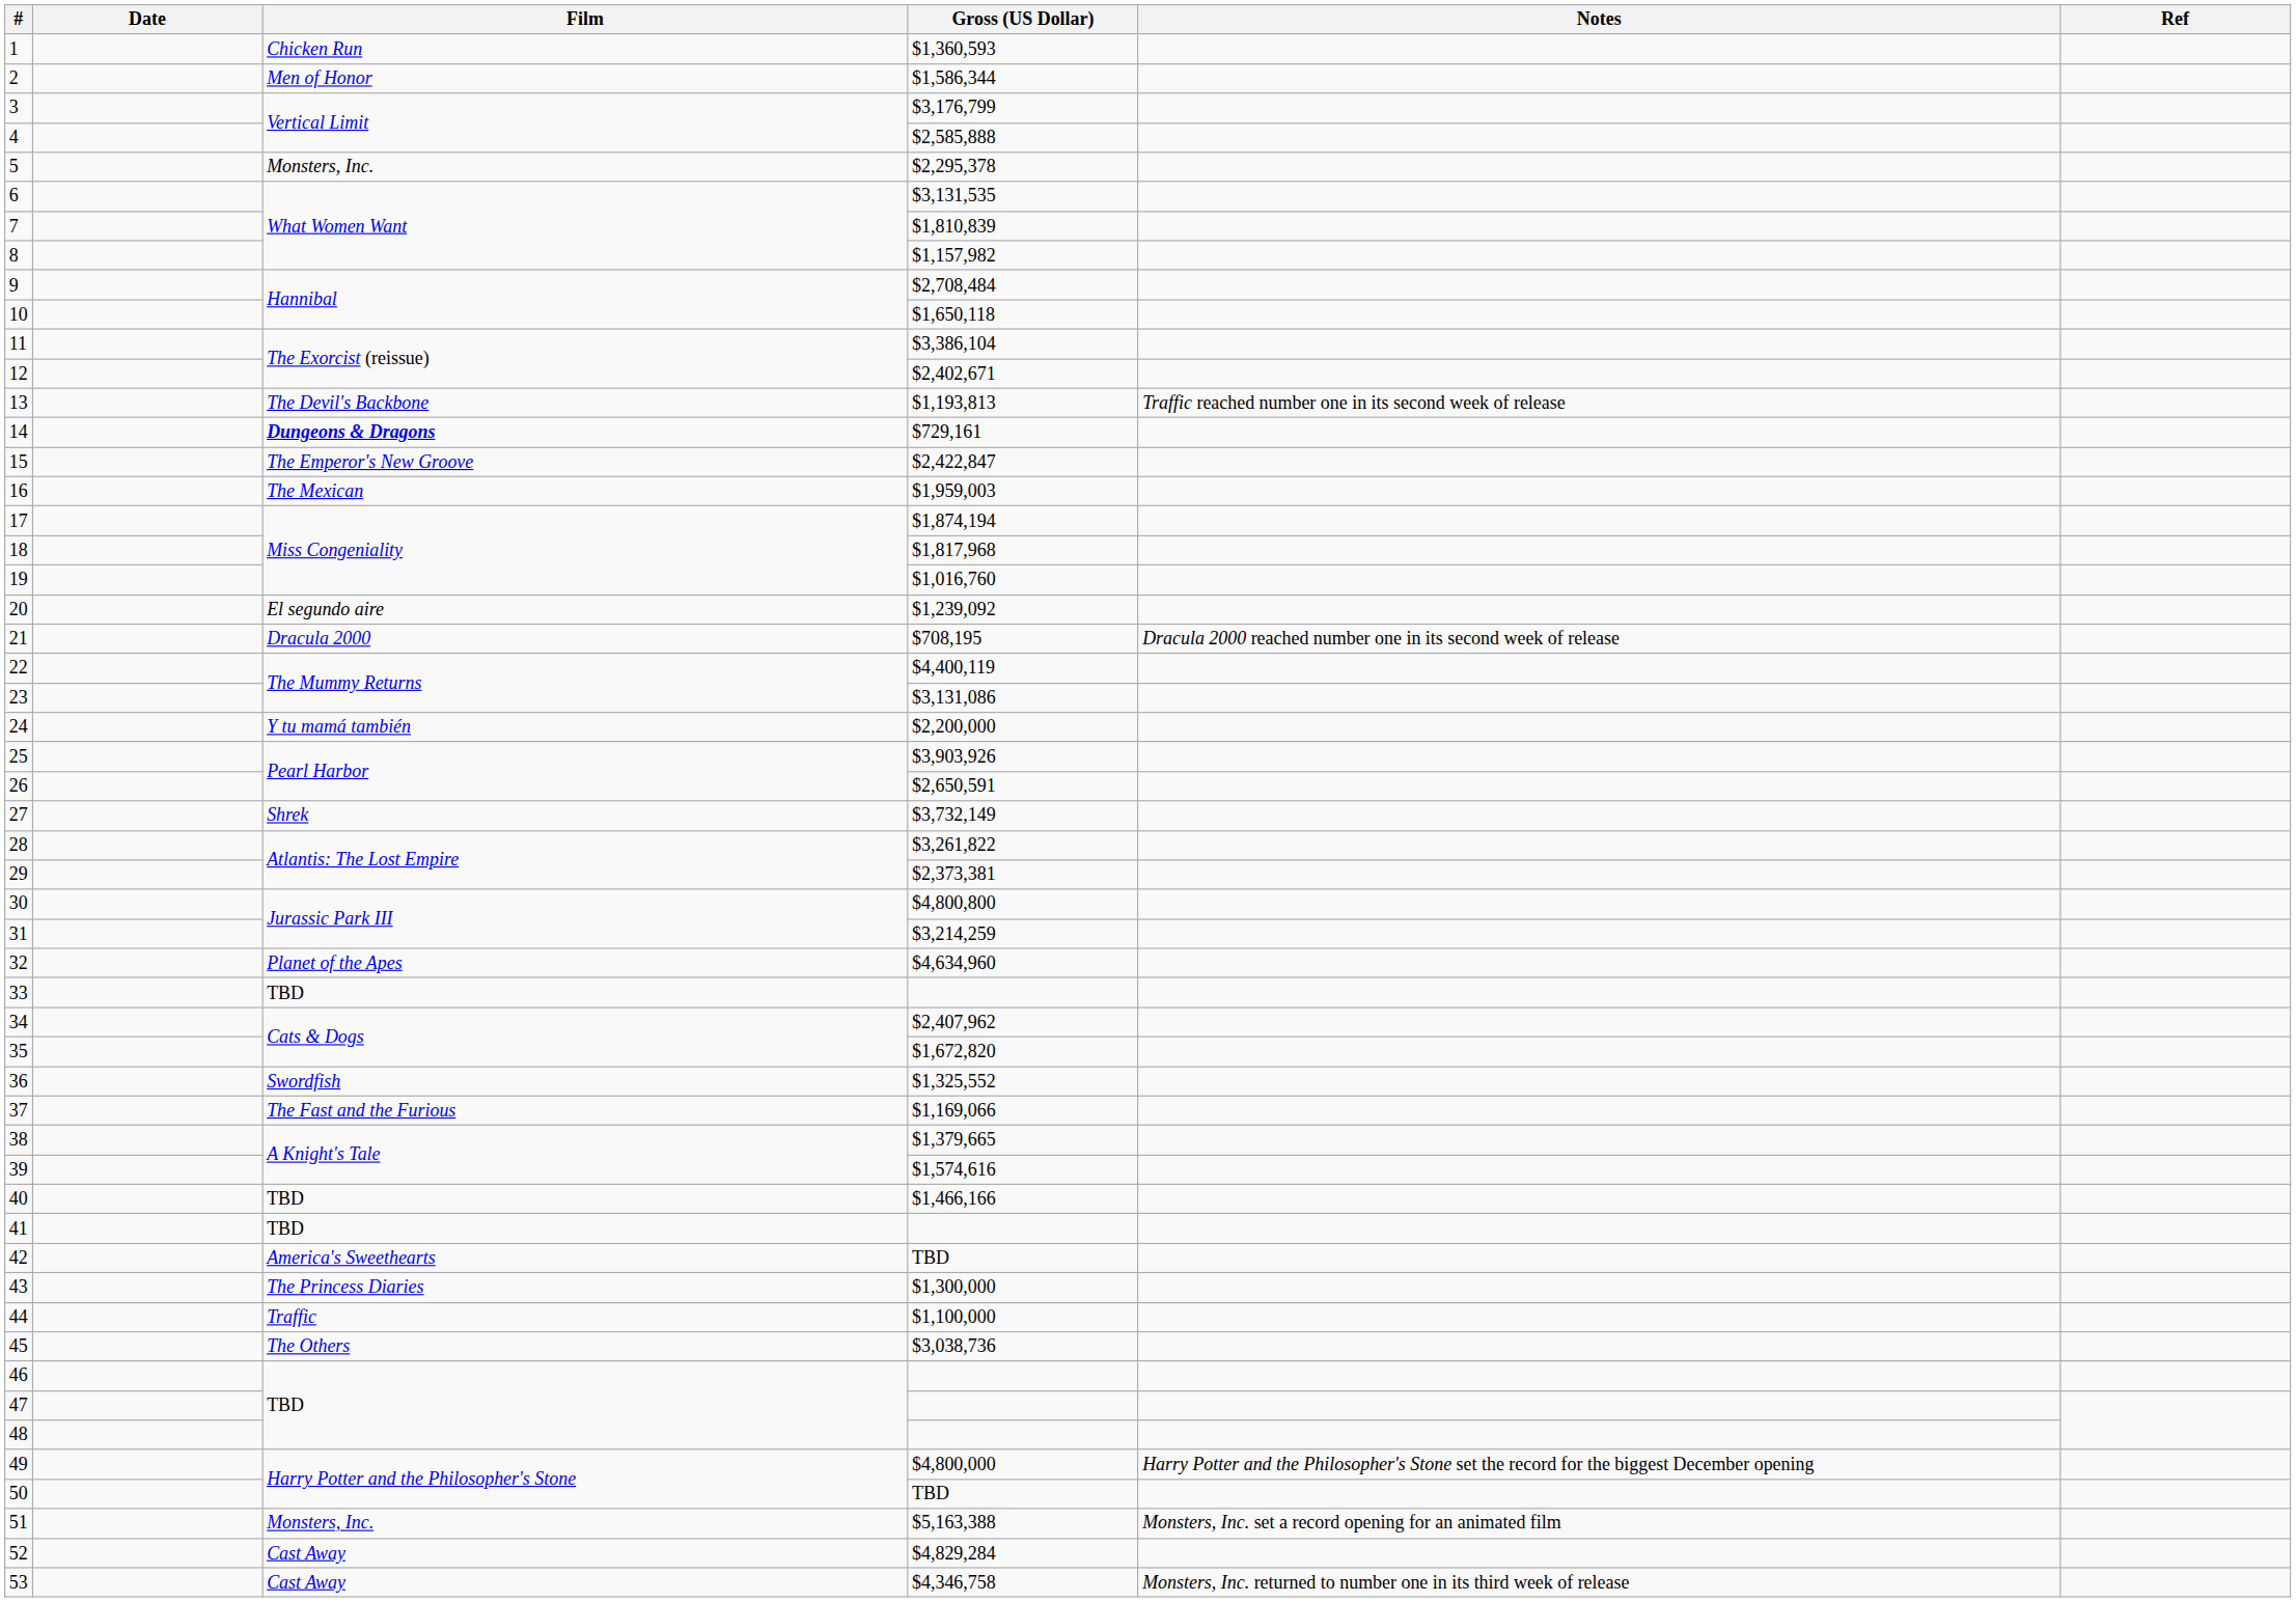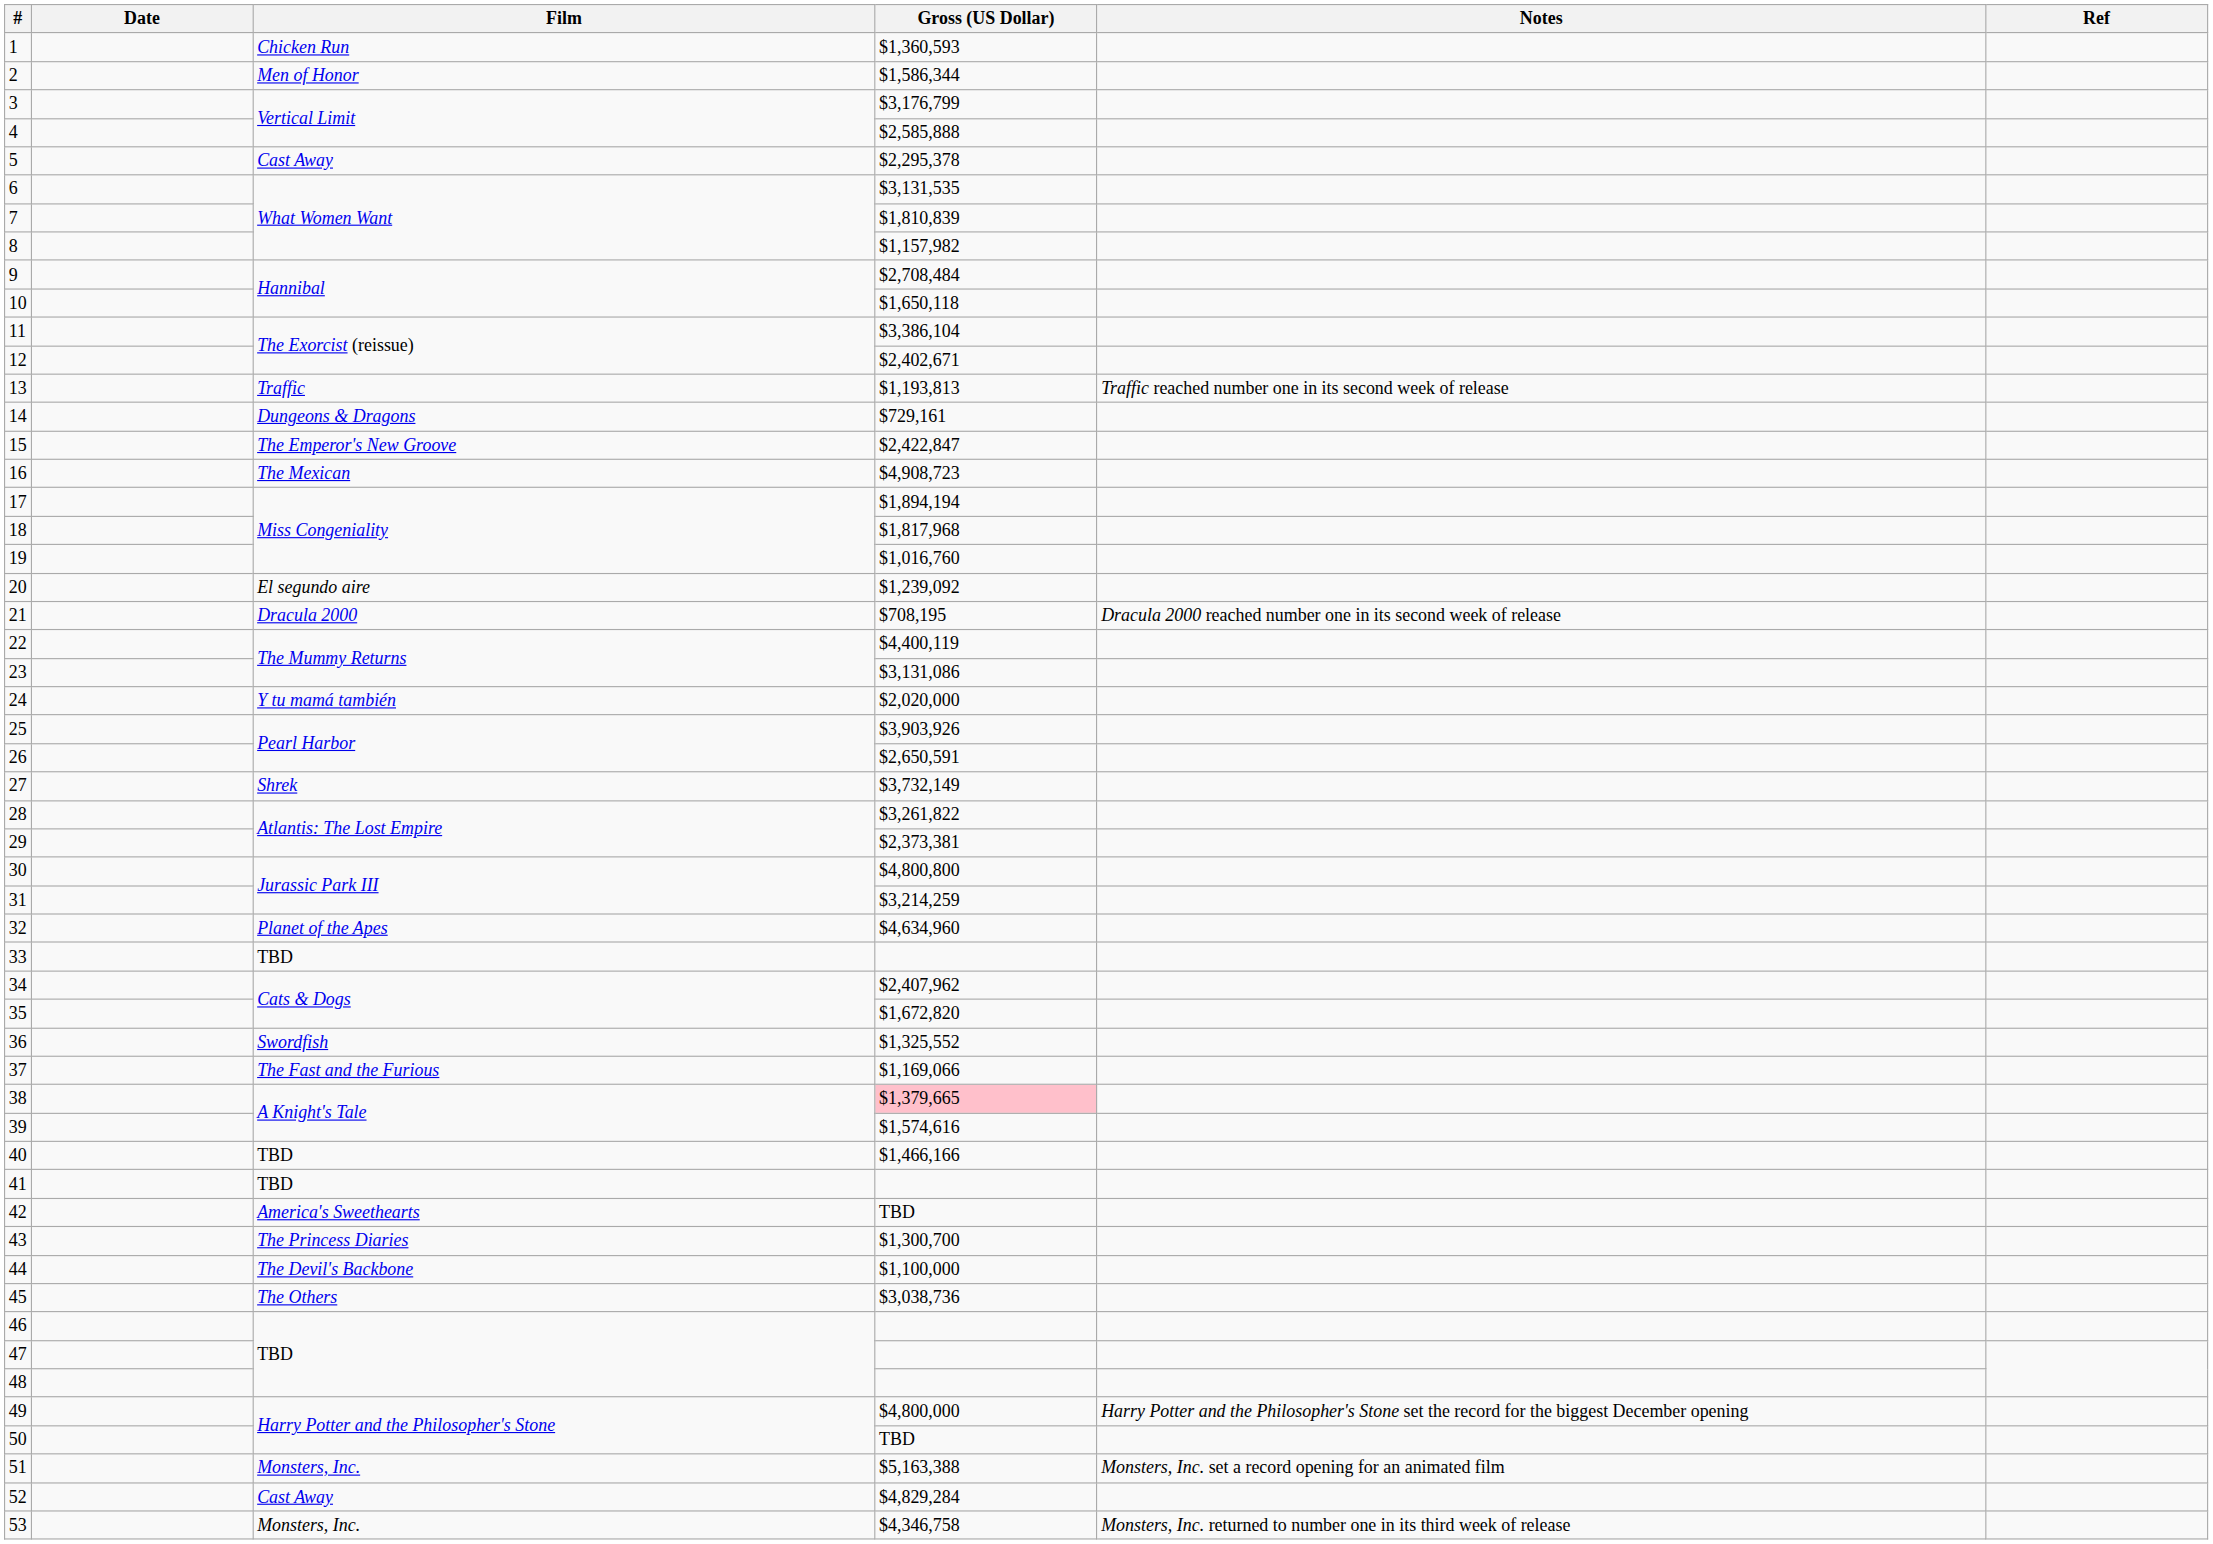 <table class="wikitable sortable">
 <tr>
 <th style="width:1%;">#</th>
 <th style="width:10%;">Date</th>
 <th style="width:28%;">Film</th>
 <th style="width:10%;">Gross (US Dollar)</th>
 <th style="width:40%;">Notes</th>
 <th style="width:10%;">Ref</th>
 </tr>
 <tr>
 <td>1</td>
 <td></td>
 <td><em><a href='#'>Chicken Run</a></em></td>
 <td>$1,360,593</td>
 <td></td>
 <td></td>
 </tr>
 <tr>
 <td>2</td>
 <td></td>
 <td><em><a href='#'>Men of Honor</a></em></td>
 <td>$1,586,344</td>
 <td></td>
 <td></td>
 </tr>
 <tr>
 <td>3</td>
 <td></td>
 <td rowspan="2"><em><a href='#'>Vertical Limit</a></em></td>
 <td>$3,176,799</td>
 <td></td>
 <td></td>
 </tr>
 <tr>
 <td>4</td>
 <td></td>
 <td>$2,585,888</td>
 <td></td>
 <td></td>
 </tr>
 <tr>
 <td>5</td>
 <td></td>
-<td><em>Monsters, Inc.</em></td>
+<td><em><a href='#'>Cast Away</a></em></td>
 <td>$2,295,378</td>
 <td></td>
 <td></td>
 </tr>
 <tr>
 <td>6</td>
 <td></td>
 <td rowspan="3"><em><a href='#'>What Women Want</a></em></td>
 <td>$3,131,535</td>
 <td></td>
 <td></td>
 </tr>
 <tr>
 <td>7</td>
 <td></td>
 <td>$1,810,839</td>
 <td></td>
 <td></td>
 </tr>
 <tr>
 <td>8</td>
 <td></td>
 <td>$1,157,982</td>
 <td></td>
 <td></td>
 </tr>
 <tr>
 <td>9</td>
 <td></td>
 <td rowspan="2"><em><a href='#'>Hannibal</a></em></td>
 <td>$2,708,484</td>
 <td></td>
 <td></td>
 </tr>
 <tr>
 <td>10</td>
 <td></td>
 <td>$1,650,118</td>
 <td></td>
 <td></td>
 </tr>
 <tr>
 <td>11</td>
 <td></td>
 <td rowspan="2"><em><a href='#'>The Exorcist</a></em> (reissue)</td>
 <td>$3,386,104</td>
 <td></td>
 <td></td>
 </tr>
 <tr>
 <td>12</td>
 <td></td>
 <td>$2,402,671</td>
 <td></td>
 <td></td>
 </tr>
 <tr>
 <td>13</td>
 <td></td>
-<td><em><a href='#'>The Devil's Backbone</a></em></td>
+<td><em><a href='#'>Traffic</a></em></td>
 <td>$1,193,813</td>
 <td><em>Traffic</em> reached number one in its second week of release</td>
 <td></td>
 </tr>
 <tr>
 <td>14</td>
 <td></td>
-<td><strong><em><a href='#'>Dungeons & Dragons</a></em></strong></td>
+<td><em><a href='#'>Dungeons & Dragons</a></em></td>
 <td>$729,161</td>
 <td></td>
 <td></td>
 </tr>
 <tr>
 <td>15</td>
 <td></td>
 <td><em><a href='#'>The Emperor's New Groove</a></em></td>
 <td>$2,422,847</td>
 <td></td>
 <td></td>
 </tr>
 <tr>
 <td>16</td>
 <td></td>
 <td><em><a href='#'>The Mexican</a></em></td>
-<td>$1,959,003</td>
+<td>$4,908,723</td>
 <td></td>
 <td></td>
 </tr>
 <tr>
 <td>17</td>
 <td></td>
 <td rowspan="3"><em><a href='#'>Miss Congeniality</a></em></td>
-<td>$1,874,194</td>
+<td>$1,894,194</td>
 <td></td>
 <td></td>
 </tr>
 <tr>
 <td>18</td>
 <td></td>
 <td>$1,817,968</td>
 <td></td>
 <td></td>
 </tr>
 <tr>
 <td>19</td>
 <td></td>
 <td>$1,016,760</td>
 <td></td>
 <td></td>
 </tr>
 <tr>
 <td>20</td>
 <td></td>
 <td><em>El segundo aire</em></td>
 <td>$1,239,092</td>
 <td></td>
 <td></td>
 </tr>
 <tr>
 <td>21</td>
 <td></td>
 <td><em><a href='#'>Dracula 2000</a></em></td>
 <td>$708,195</td>
 <td><em>Dracula 2000</em> reached number one in its second week of release</td>
 <td></td>
 </tr>
 <tr>
 <td>22</td>
 <td></td>
 <td rowspan="2"><em><a href='#'>The Mummy Returns</a></em></td>
 <td>$4,400,119</td>
 <td></td>
 <td></td>
 </tr>
 <tr>
 <td>23</td>
 <td></td>
 <td>$3,131,086</td>
 <td></td>
 <td></td>
 </tr>
 <tr>
 <td>24</td>
 <td></td>
 <td><em><a href='#'>Y tu mamá también</a></em></td>
-<td>$2,200,000</td>
+<td>$2,020,000</td>
 <td></td>
 <td></td>
 </tr>
 <tr>
 <td>25</td>
 <td></td>
 <td rowspan="2"><em><a href='#'>Pearl Harbor</a></em></td>
 <td>$3,903,926</td>
 <td></td>
 <td></td>
 </tr>
 <tr>
 <td>26</td>
 <td></td>
 <td>$2,650,591</td>
 <td></td>
 <td></td>
 </tr>
 <tr>
 <td>27</td>
 <td></td>
 <td><em><a href='#'>Shrek</a></em></td>
 <td>$3,732,149</td>
 <td></td>
 <td></td>
 </tr>
 <tr>
 <td>28</td>
 <td></td>
 <td rowspan="2"><em><a href='#'>Atlantis: The Lost Empire</a></em></td>
 <td>$3,261,822</td>
 <td></td>
 <td></td>
 </tr>
 <tr>
 <td>29</td>
 <td></td>
 <td>$2,373,381</td>
 <td></td>
 <td></td>
 </tr>
 <tr>
 <td>30</td>
 <td></td>
 <td rowspan="2"><em><a href='#'>Jurassic Park III</a></em></td>
 <td>$4,800,800</td>
 <td></td>
 <td></td>
 </tr>
 <tr>
 <td>31</td>
 <td></td>
 <td>$3,214,259</td>
 <td></td>
 </tr>
 <tr>
 <td>32</td>
 <td></td>
 <td><em><a href='#'>Planet of the Apes</a></em></td>
 <td>$4,634,960</td>
 <td></td>
 <td></td>
 </tr>
 <tr>
 <td>33</td>
 <td></td>
 <td>TBD</td>
 <td></td>
 <td></td>
 <td></td>
 </tr>
 <tr>
 <td>34</td>
 <td></td>
 <td rowspan="2"><em><a href='#'>Cats & Dogs</a></em></td>
 <td>$2,407,962</td>
 <td></td>
 <td></td>
 </tr>
 <tr>
 <td>35</td>
 <td></td>
 <td>$1,672,820</td>
 <td></td>
 <td></td>
 </tr>
 <tr>
 <td>36</td>
 <td></td>
 <td><em><a href='#'>Swordfish</a></em></td>
 <td>$1,325,552</td>
 <td></td>
 <td></td>
 </tr>
 <tr>
 <td>37</td>
 <td></td>
 <td><em><a href='#'>The Fast and the Furious</a></em></td>
 <td>$1,169,066</td>
 <td></td>
 <td></td>
 </tr>
 <tr>
 <td>38</td>
 <td></td>
 <td rowspan="2"><em><a href='#'>A Knight's Tale</a></em></td>
-<td>$1,379,665</td>
+<td style="background: pink;">$1,379,665</td>
 <td></td>
 <td></td>
 </tr>
 <tr>
 <td>39</td>
 <td></td>
 <td>$1,574,616</td>
 <td></td>
 <td></td>
 </tr>
 <tr>
 <td>40</td>
 <td></td>
 <td>TBD</td>
 <td>$1,466,166</td>
 <td></td>
 <td></td>
 </tr>
 <tr>
 <td>41</td>
 <td></td>
 <td>TBD</td>
 <td></td>
 <td></td>
 <td></td>
 </tr>
 <tr>
 <td>42</td>
 <td></td>
 <td><em><a href='#'>America's Sweethearts</a></em></td>
 <td>TBD</td>
 <td></td>
 <td></td>
 </tr>
 <tr>
 <td>43</td>
 <td></td>
 <td><em><a href='#'>The Princess Diaries</a></em></td>
-<td>$1,300,000</td>
+<td>$1,300,700</td>
 <td></td>
 <td></td>
 </tr>
 <tr>
 <td>44</td>
 <td></td>
-<td><em><a href='#'>Traffic</a></em></td>
+<td><em><a href='#'>The Devil's Backbone</a></em></td>
 <td>$1,100,000</td>
 <td></td>
 <td></td>
 </tr>
 <tr>
 <td>45</td>
 <td></td>
 <td><em><a href='#'>The Others</a></em></td>
 <td>$3,038,736</td>
 <td></td>
 <td></td>
 </tr>
 <tr>
 <td>46</td>
 <td></td>
 <td rowspan="3">TBD</td>
 <td></td>
 <td></td>
 <td></td>
 </tr>
 <tr>
 <td>47</td>
 <td></td>
 <td></td>
 <td></td>
 </tr>
 <tr>
 <td>48</td>
 <td></td>
 <td></td>
 <td></td>
 </tr>
 <tr>
 <td>49</td>
 <td></td>
 <td rowspan="2"><em><a href='#'>Harry Potter and the Philosopher's Stone</a></em></td>
 <td>$4,800,000</td>
 <td><em>Harry Potter and the Philosopher's Stone</em> set the record for the biggest December opening</td>
 <td></td>
 </tr>
 <tr>
 <td>50</td>
 <td></td>
 <td>TBD</td>
 <td></td>
 <td></td>
 </tr>
 <tr>
 <td>51</td>
 <td></td>
 <td><em><a href='#'>Monsters, Inc.</a></em></td>
 <td>$5,163,388</td>
 <td><em>Monsters, Inc.</em> set a record opening for an animated film</td>
 <td></td>
 </tr>
 <tr>
 <td>52</td>
 <td></td>
 <td><em><a href='#'>Cast Away</a></em></td>
 <td>$4,829,284</td>
 <td></td>
 <td></td>
 </tr>
 <tr>
 <td>53</td>
 <td></td>
-<td><em><a href='#'>Cast Away</a></em></td>
+<td><em>Monsters, Inc.</em></td>
 <td>$4,346,758</td>
 <td><em>Monsters, Inc.</em> returned to number one in its third week of release</td>
 <td></td>
 </tr>
 </table>
